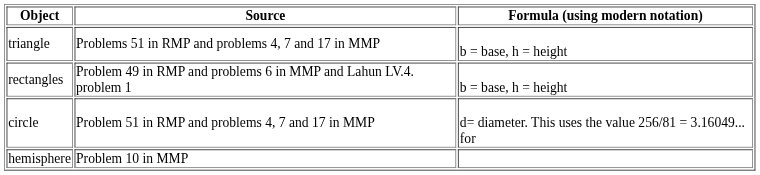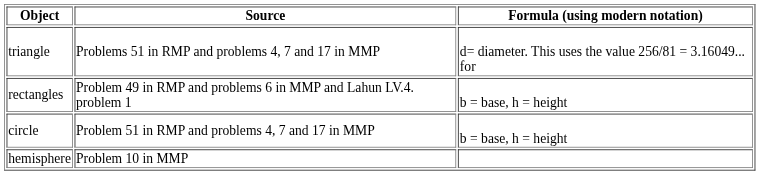 <table border="1" style="margin:1em auto;">
 <tr>
 <th>Object</th>
 <th>Source</th>
 <th>Formula (using modern notation)</th>
 </tr>
 <tr>
 <td>triangle</td>
 <td>Problems 51 in RMP and problems 4, 7 and 17 in MMP</td>
-<td> <br> b =  base, h = height</td>
+<td><br> d= diameter. This uses the value 256/81 = 3.16049... for<br></td>
 </tr>
 <tr>
 <td>rectangles</td>
 <td>Problem 49 in RMP and problems 6 in MMP and Lahun LV.4. problem 1</td>
 <td> <br> b =  base, h = height</td>
 </tr>
 <tr>
 <td>circle</td>
 <td>Problem 51 in RMP and problems 4, 7 and 17 in MMP</td>
-<td><br> d= diameter. This uses the value 256/81 = 3.16049... for<br></td>
+<td> <br> b =  base, h = height</td>
 </tr>
 <tr>
 <td>hemisphere</td>
 <td>Problem 10 in MMP</td>
 <td></td>
 </tr>
 </table>
